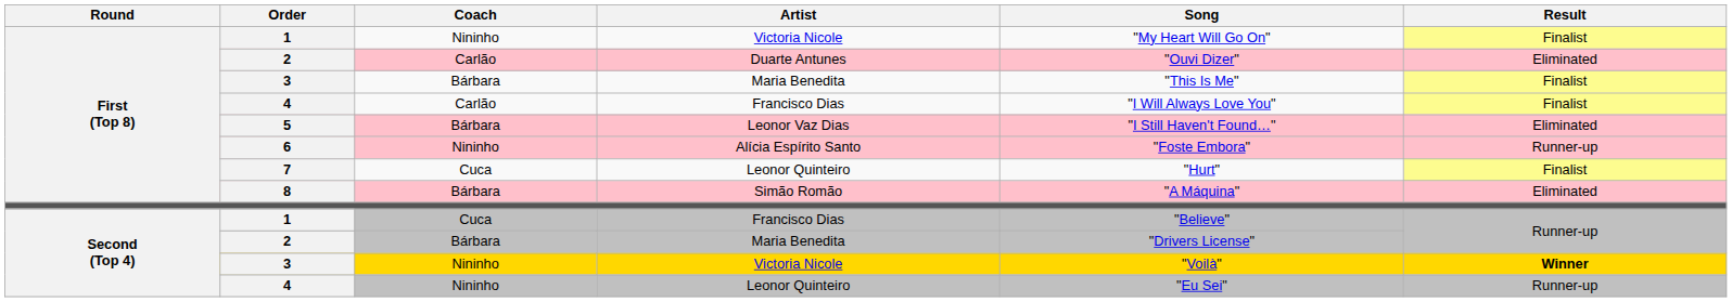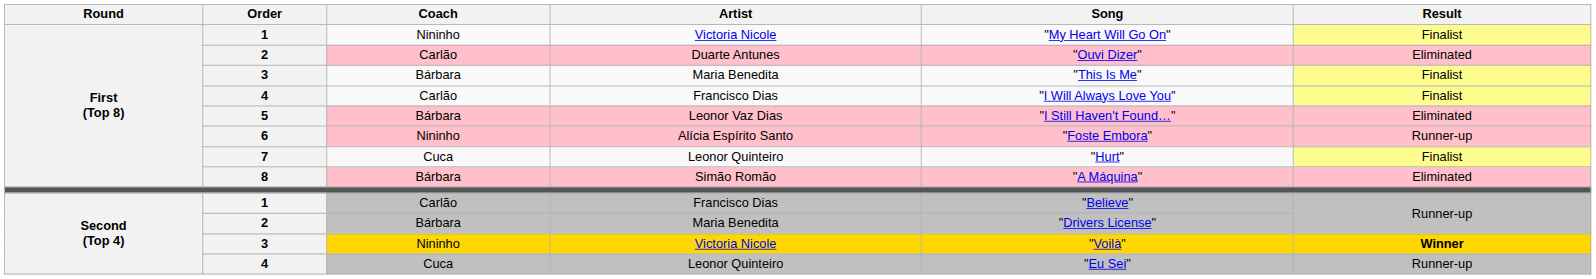 <table class="wikitable" style="text-align:center; width:100%">
 <tr>
 <th style="width:08%">Round</th>
 <th style="width:05%">Order</th>
 <th style="width:09%">Coach</th>
 <th style="width:15%">Artist</th>
 <th style="width:15%">Song</th>
 <th style="width:12%">Result</th>
 </tr>
 <tr>
 <th rowspan="8">First<br>(Top 8)</th>
 <th>1</th>
 <td>Nininho</td>
 <td><a href='#'>Victoria Nicole</a></td>
 <td>"<a href='#'>My Heart Will Go On</a>"</td>
 <td style="background:#fdfc8f">Finalist</td>
 </tr>
 <tr style="background:pink"|>
 <th>2</th>
 <td>Carlão</td>
 <td>Duarte Antunes</td>
 <td>"<a href='#'>Ouvi Dizer</a>"</td>
 <td>Eliminated</td>
 </tr>
 <tr>
 <th>3</th>
 <td>Bárbara</td>
 <td>Maria Benedita</td>
 <td>"<a href='#'>This Is Me</a>"</td>
 <td style="background:#fdfc8f">Finalist</td>
 </tr>
 <tr>
 <th>4</th>
 <td>Carlão</td>
 <td>Francisco Dias</td>
 <td>"<a href='#'>I Will Always Love You</a>"</td>
 <td style="background:#fdfc8f">Finalist</td>
 </tr>
 <tr style="background:pink"|>
 <th>5</th>
 <td>Bárbara</td>
 <td>Leonor Vaz Dias</td>
 <td>"<a href='#'>I Still Haven't Found…</a>"</td>
 <td>Eliminated</td>
 </tr>
 <tr style="background:pink"|>
 <th>6</th>
 <td>Nininho</td>
 <td>Alícia Espírito Santo</td>
 <td>"<a href='#'>Foste Embora</a>"</td>
 <td>Runner-up</td>
 </tr>
 <tr>
 <th>7</th>
 <td>Cuca</td>
 <td>Leonor Quinteiro</td>
 <td>"<a href='#'>Hurt</a>"</td>
 <td style="background:#fdfc8f">Finalist</td>
 </tr>
 <tr style="background:pink"|>
 <th>8</th>
 <td>Bárbara</td>
 <td>Simão Romão</td>
 <td>"<a href='#'>A Máquina</a>"</td>
 <td>Eliminated</td>
 </tr>
 <tr>
 <td colspan="6" bgcolor="#555"></td>
 </tr>
 <tr style="background:silver"|>
 <th rowspan="5">Second<br>(Top 4)</th>
 <th>1</th>
-<td>Cuca</td>
+<td>Carlão</td>
 <td>Francisco Dias</td>
 <td>"<a href='#'>Believe</a>"</td>
 <td rowspan="2">Runner-up</td>
 </tr>
 <tr style="background:silver"|>
 <th>2</th>
 <td>Bárbara</td>
 <td>Maria Benedita</td>
 <td>"<a href='#'>Drivers License</a>"</td>
 </tr>
 <tr style="background:gold"|>
 <th>3</th>
 <td>Nininho</td>
 <td><a href='#'>Victoria Nicole</a></td>
 <td>"<a href='#'>Voilà</a>"</td>
 <td><strong>Winner</strong></td>
 </tr>
 <tr style="background:silver"|>
 <th>4</th>
-<td>Nininho</td>
+<td>Cuca</td>
 <td>Leonor Quinteiro</td>
 <td>"<a href='#'>Eu Sei</a>"</td>
 <td>Runner-up</td>
 </tr>
 </table>
